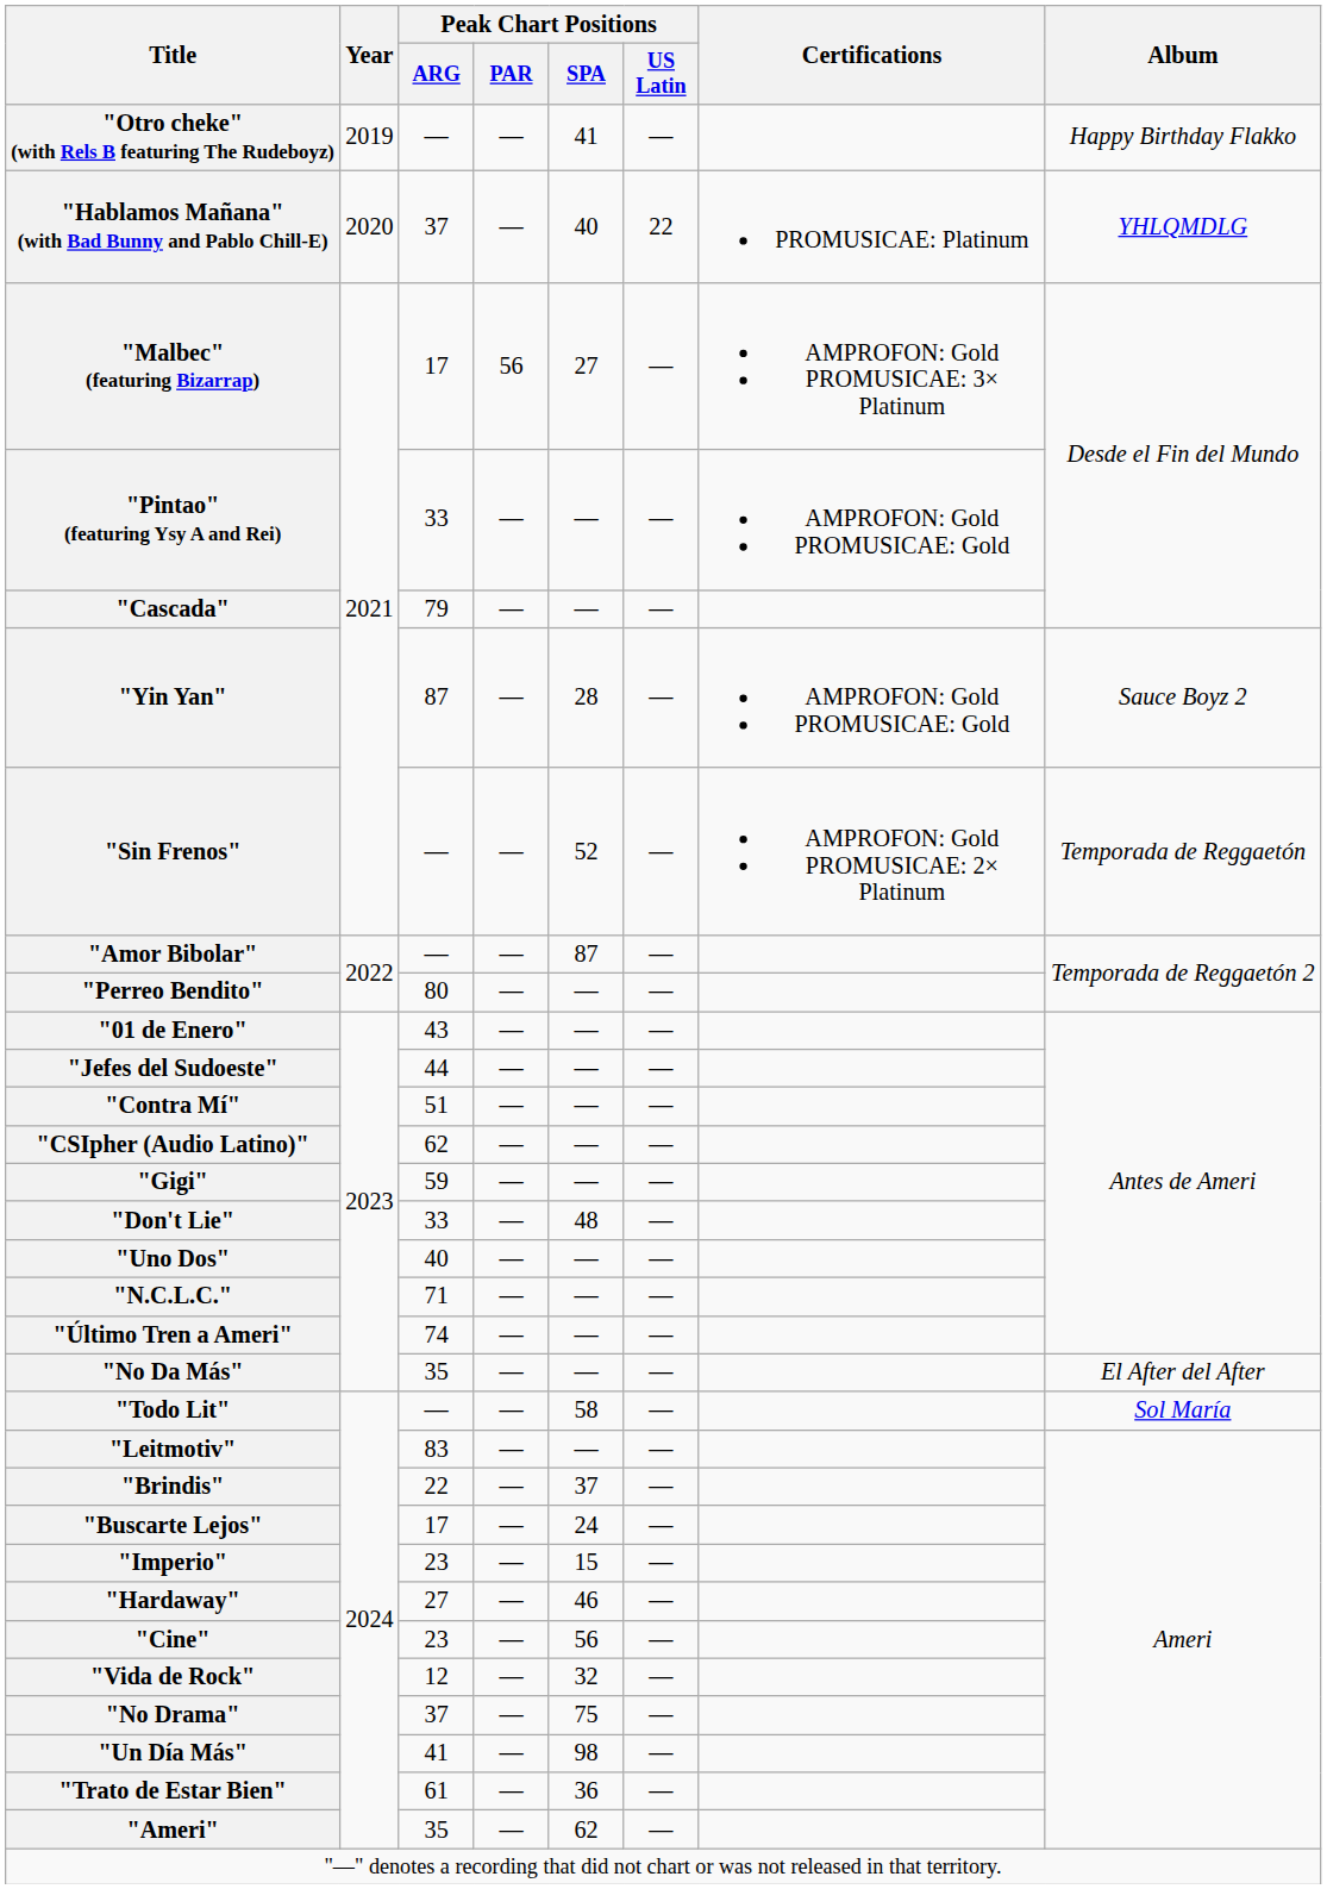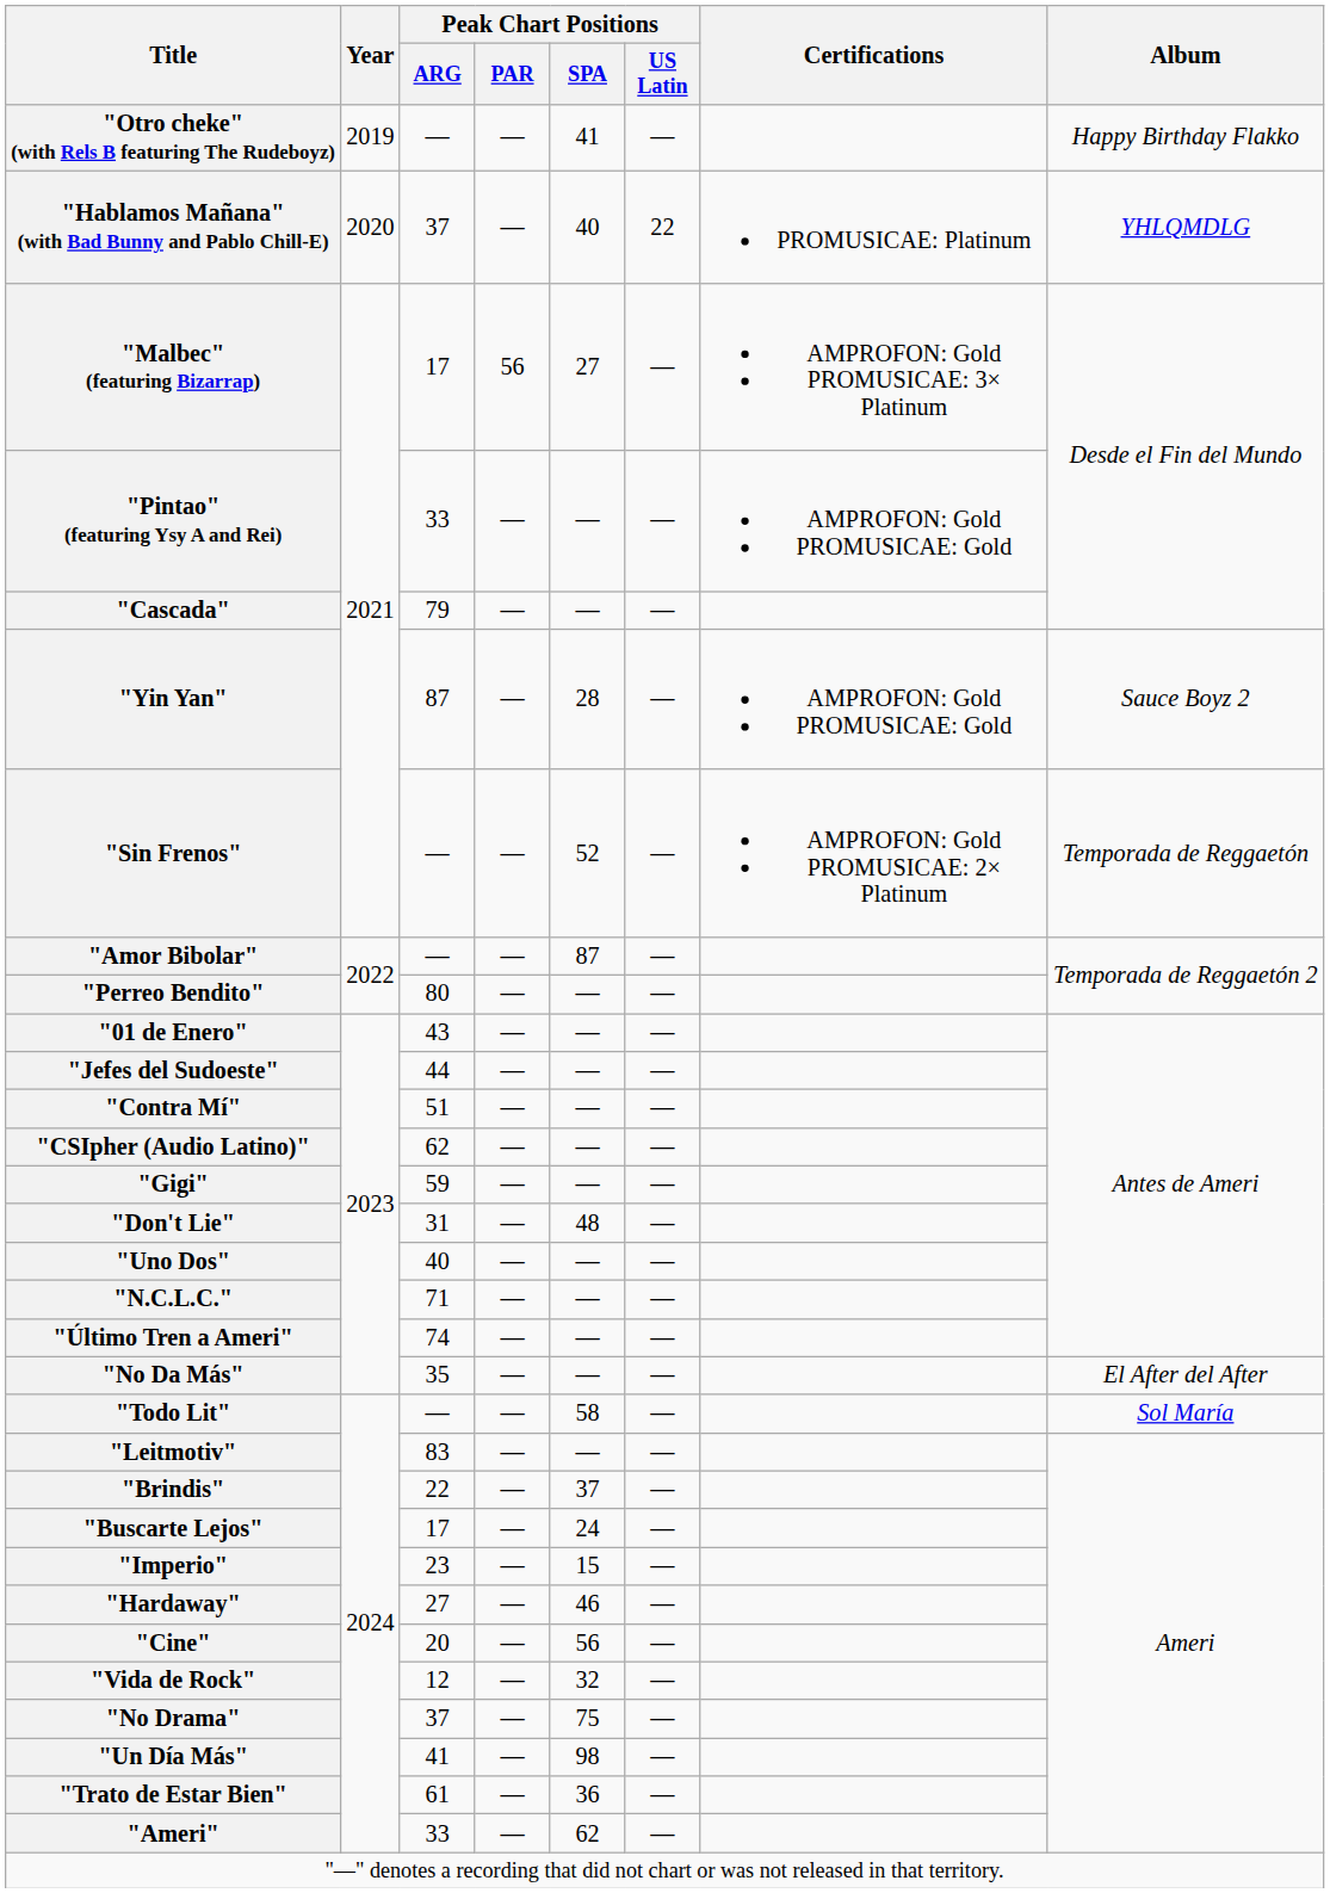 <table class="wikitable plainrowheaders" style="text-align:center">
 <tr>
 <th scope="col" rowspan="2">Title</th>
 <th scope="col" rowspan="2">Year</th>
 <th scope="col" colspan="4">Peak Chart Positions</th>
 <th scope="col" rowspan="2" style="width:14em;">Certifications</th>
 <th scope="col" rowspan="2">Album</th>
 </tr>
 <tr>
 <th scope="col" style="width:3em;font-size:90%;"><a href='#'>ARG</a><br></th>
 <th scope="col" style="width:3em;font-size:90%;"><a href='#'>PAR</a><br></th>
 <th scope="col" style="width:3em;font-size:90%;"><a href='#'>SPA</a><br></th>
 <th scope="col" style="width:3em;font-size:90%;"><a href='#'>US<br>Latin</a><br></th>
 </tr>
 <tr>
 <th scope="row">"Otro cheke"<br><small>(with <a href='#'>Rels B</a> featuring The Rudeboyz)</small></th>
 <td>2019</td>
 <td>—</td>
 <td>—</td>
 <td>41</td>
 <td>—</td>
 <td></td>
 <td><em>Happy Birthday Flakko</em></td>
 </tr>
 <tr>
 <th scope="row">"Hablamos Mañana"<br><small>(with <a href='#'>Bad Bunny</a> and Pablo Chill-E)</small></th>
 <td>2020</td>
 <td>37</td>
 <td>—</td>
 <td>40</td>
 <td>22</td>
 <td><br><ul><li>PROMUSICAE: Platinum</li></ul></td>
 <td><em><a href='#'>YHLQMDLG</a></em></td>
 </tr>
 <tr>
 <th scope="row">"Malbec"<br><small>(featuring <a href='#'>Bizarrap</a>)</small></th>
 <td rowspan="5">2021</td>
 <td>17</td>
 <td>56</td>
 <td>27</td>
 <td>—</td>
 <td><br><ul><li>AMPROFON: Gold</li><li>PROMUSICAE: 3× Platinum</li></ul></td>
 <td rowspan="3"><em>Desde el Fin del Mundo</em></td>
 </tr>
 <tr>
 <th scope="row">"Pintao"<br><small>(featuring Ysy A and Rei)</small></th>
 <td>33</td>
 <td>—</td>
 <td>—</td>
 <td>—</td>
 <td><br><ul><li>AMPROFON: Gold</li><li>PROMUSICAE: Gold</li></ul></td>
 </tr>
 <tr>
 <th scope="row">"Cascada"</th>
 <td>79</td>
 <td>—</td>
 <td>—</td>
 <td>—</td>
 <td></td>
 </tr>
 <tr>
 <th scope="row">"Yin Yan"<br></th>
 <td>87</td>
 <td>—</td>
 <td>28</td>
 <td>—</td>
 <td><br><ul><li>AMPROFON: Gold</li><li>PROMUSICAE: Gold</li></ul></td>
 <td><em>Sauce Boyz 2</em></td>
 </tr>
 <tr>
 <th scope="row">"Sin Frenos"<br></th>
 <td>—</td>
 <td>—</td>
 <td>52</td>
 <td>—</td>
 <td><br><ul><li>AMPROFON: Gold</li><li>PROMUSICAE: 2× Platinum</li></ul></td>
 <td><em>Temporada de Reggaetón</em></td>
 </tr>
 <tr>
 <th scope="row">"Amor Bibolar"<br></th>
 <td rowspan="2">2022</td>
 <td>—</td>
 <td>—</td>
 <td>87</td>
 <td>—</td>
 <td></td>
 <td rowspan="2"><em>Temporada de Reggaetón 2</em></td>
 </tr>
 <tr>
 <th scope="row">"Perreo Bendito"</th>
 <td>80</td>
 <td>—</td>
 <td>—</td>
 <td>—</td>
 <td></td>
 </tr>
 <tr>
 <th scope="row">"01 de Enero"<br></th>
 <td rowspan="10">2023</td>
 <td>43</td>
 <td>—</td>
 <td>—</td>
 <td>—</td>
 <td></td>
 <td rowspan="9"><em>Antes de Ameri</em></td>
 </tr>
 <tr>
 <th scope="row">"Jefes del Sudoeste"</th>
 <td>44</td>
 <td>—</td>
 <td>—</td>
 <td>—</td>
 <td></td>
 </tr>
 <tr>
 <th scope="row">"Contra Mí"<br></th>
 <td>51</td>
 <td>—</td>
 <td>—</td>
 <td>—</td>
 <td></td>
 </tr>
 <tr>
 <th scope="row">"CSIpher (Audio Latino)"<br></th>
 <td>62</td>
 <td>—</td>
 <td>—</td>
 <td>—</td>
 <td></td>
 </tr>
 <tr>
 <th scope="row">"Gigi"</th>
 <td>59</td>
 <td>—</td>
 <td>—</td>
 <td>—</td>
 <td></td>
 </tr>
 <tr>
 <th scope="row">"Don't Lie"<br></th>
-<td>33</td>
+<td>31</td>
 <td>—</td>
 <td>48</td>
 <td>—</td>
 <td></td>
 </tr>
 <tr>
 <th scope="row">"Uno Dos"<br></th>
 <td>40</td>
 <td>—</td>
 <td>—</td>
 <td>—</td>
 <td></td>
 </tr>
 <tr>
 <th scope="row">"N.C.L.C."</th>
 <td>71</td>
 <td>—</td>
 <td>—</td>
 <td>—</td>
 <td></td>
 </tr>
 <tr>
 <th scope="row">"Último Tren a Ameri"</th>
 <td>74</td>
 <td>—</td>
 <td>—</td>
 <td>—</td>
 <td></td>
 </tr>
 <tr>
 <th scope="row">"No Da Más"<br></th>
 <td>35</td>
 <td>—</td>
 <td>—</td>
 <td>—</td>
 <td></td>
 <td><em>El After del After</em></td>
 </tr>
 <tr>
 <th scope="row">"Todo Lit"<br></th>
 <td rowspan="12">2024</td>
 <td>—</td>
 <td>—</td>
 <td>58</td>
 <td>—</td>
 <td></td>
 <td><em><a href='#'>Sol María</a></em></td>
 </tr>
 <tr>
 <th scope="row">"Leitmotiv"</th>
 <td>83</td>
 <td>—</td>
 <td>—</td>
 <td>—</td>
 <td></td>
 <td rowspan="11"><em>Ameri</em></td>
 </tr>
 <tr>
 <th scope="row">"Brindis"<br></th>
 <td>22</td>
 <td>—</td>
 <td>37</td>
 <td>—</td>
 <td></td>
 </tr>
 <tr>
 <th scope="row">"Buscarte Lejos"<br></th>
 <td>17</td>
 <td>—</td>
 <td>24</td>
 <td>—</td>
 <td></td>
 </tr>
 <tr>
 <th scope="row">"Imperio"<br></th>
 <td>23</td>
 <td>—</td>
 <td>15</td>
 <td>—</td>
 <td></td>
 </tr>
 <tr>
 <th scope="row">"Hardaway"<br></th>
 <td>27</td>
 <td>—</td>
 <td>46</td>
 <td>—</td>
 <td></td>
 </tr>
 <tr>
 <th scope="row">"Cine"</th>
-<td>23</td>
+<td>20</td>
 <td>—</td>
 <td>56</td>
 <td>—</td>
 <td></td>
 </tr>
 <tr>
 <th scope="row">"Vida de Rock"<br></th>
 <td>12</td>
 <td>—</td>
 <td>32</td>
 <td>—</td>
 <td></td>
 </tr>
 <tr>
 <th scope="row">"No Drama"<br></th>
 <td>37</td>
 <td>—</td>
 <td>75</td>
 <td>—</td>
 <td></td>
 </tr>
 <tr>
 <th scope="row">"Un Día Más"<br></th>
 <td>41</td>
 <td>—</td>
 <td>98</td>
 <td>—</td>
 <td></td>
 </tr>
 <tr>
 <th scope="row">"Trato de Estar Bien"<br></th>
 <td>61</td>
 <td>—</td>
 <td>36</td>
 <td>—</td>
 <td></td>
 </tr>
 <tr>
 <th scope="row">"Ameri"</th>
-<td>35</td>
+<td>33</td>
 <td>—</td>
 <td>62</td>
 <td>—</td>
 <td></td>
 </tr>
 <tr>
 <td colspan="12" style="font-size:90%">"—" denotes a recording that did not chart or was not released in that territory.</td>
 </tr>
 </table>
